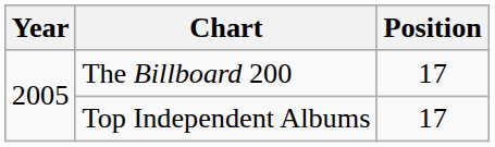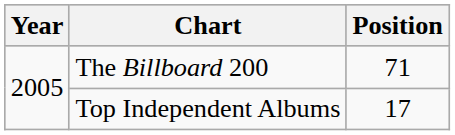 <table class="wikitable">
 <tr>
 <th>Year</th>
 <th>Chart</th>
 <th>Position</th>
 </tr>
 <tr>
 <td rowspan="2">2005</td>
 <td>The <em>Billboard</em> 200</td>
-<td style="text-align:center;">17</td>
+<td style="text-align:center;">71</td>
 </tr>
 <tr>
 <td>Top Independent Albums</td>
 <td style="text-align:center;">17</td>
 </tr>
 </table>
